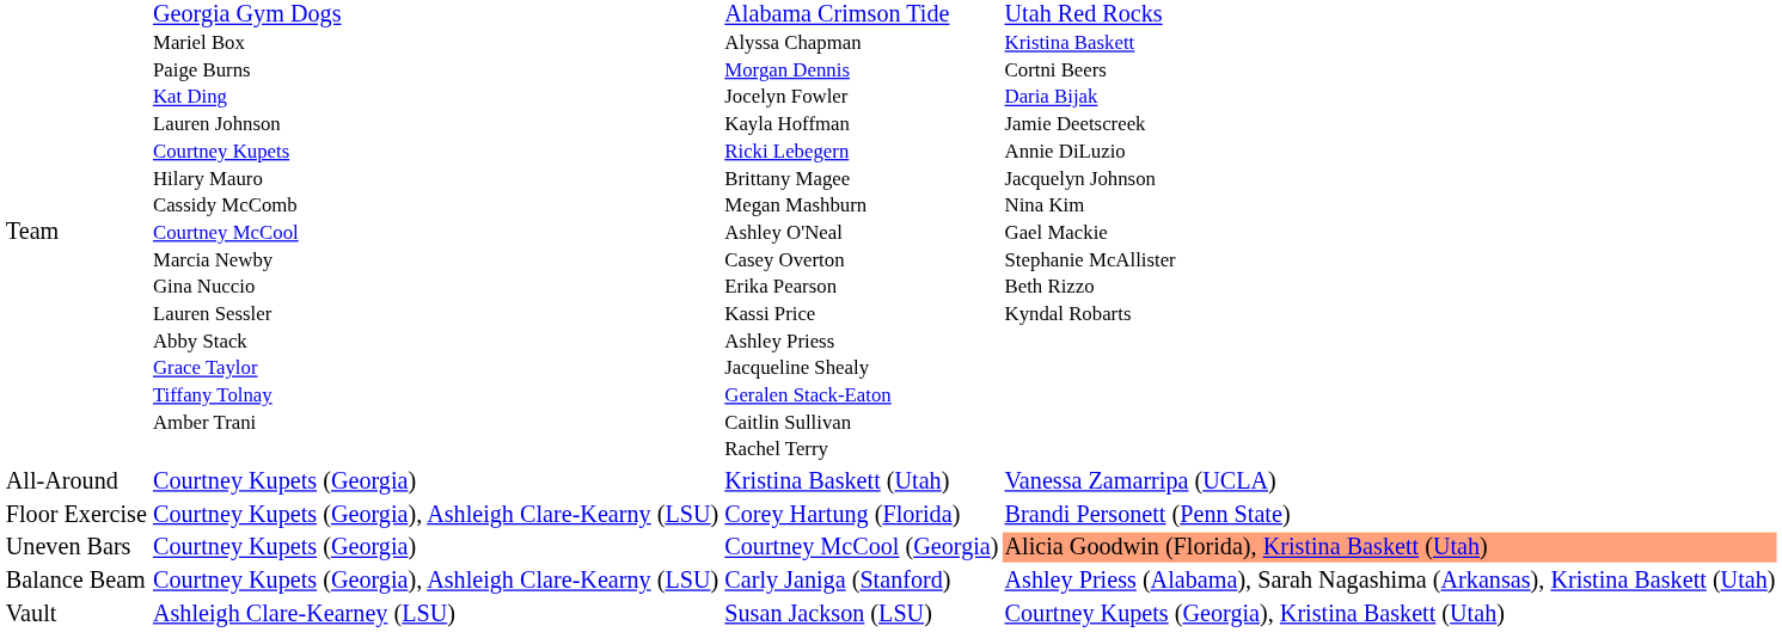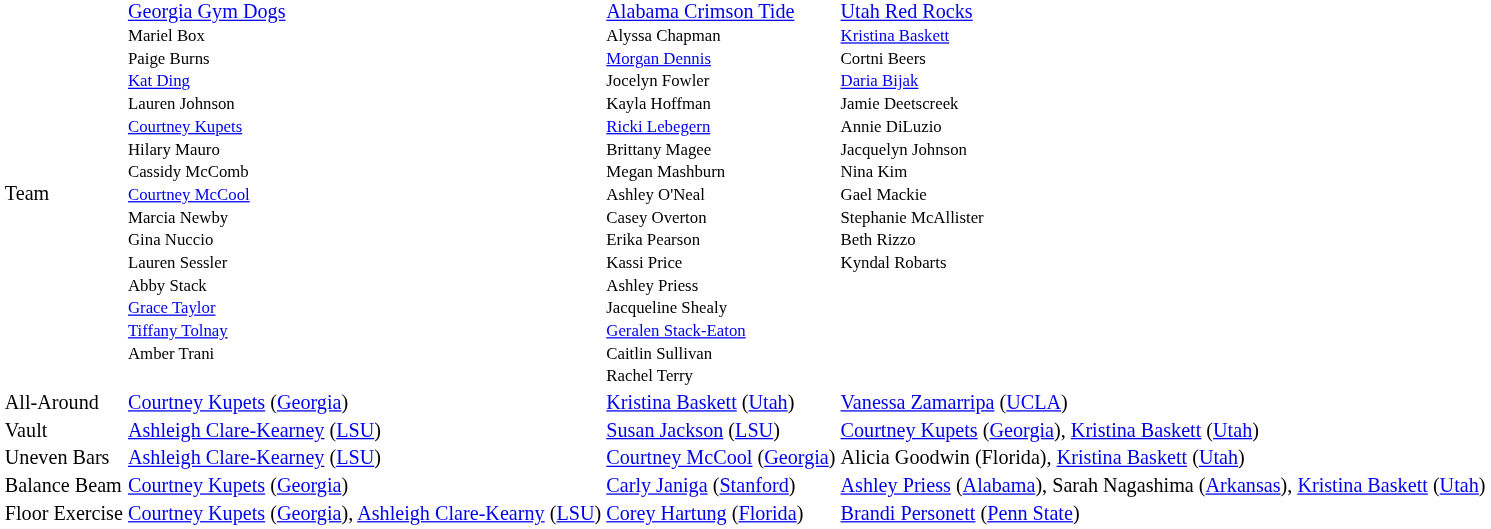 <table>
 <tr>
 <td>Team<br></td>
 <td><a href='#'>Georgia Gym Dogs</a><br><small>Mariel Box<br>Paige Burns<br><a href='#'>Kat Ding</a><br>Lauren Johnson<br><a href='#'>Courtney Kupets</a><br>Hilary Mauro<br>Cassidy McComb<br><a href='#'>Courtney McCool</a><br>Marcia Newby<br>Gina Nuccio<br>Lauren Sessler<br>Abby Stack<br><a href='#'>Grace Taylor</a><br><a href='#'>Tiffany Tolnay</a><br>Amber Trani<br><br></small></td>
 <td><a href='#'>Alabama Crimson Tide</a><br><small>Alyssa Chapman<br><a href='#'>Morgan Dennis</a><br>Jocelyn Fowler<br>Kayla Hoffman<br><a href='#'>Ricki Lebegern</a><br>Brittany Magee<br>Megan Mashburn<br>Ashley O'Neal<br>Casey Overton<br>Erika Pearson<br>Kassi Price<br>Ashley Priess<br>Jacqueline Shealy<br><a href='#'>Geralen Stack-Eaton</a><br>Caitlin Sullivan<br>Rachel Terry</small></td>
 <td><a href='#'>Utah Red Rocks</a><br><small><a href='#'>Kristina Baskett</a><br>Cortni Beers<br><a href='#'>Daria Bijak</a><br>Jamie Deetscreek<br>Annie DiLuzio<br>Jacquelyn Johnson<br>Nina Kim<br>Gael Mackie<br>Stephanie McAllister<br>Beth Rizzo<br>Kyndal Robarts<br><br><br><br><br><br></small></td>
 </tr>
 <tr>
 <td>All-Around<br></td>
 <td><a href='#'>Courtney Kupets</a> (<a href='#'>Georgia</a>)</td>
 <td><a href='#'>Kristina Baskett</a> (<a href='#'>Utah</a>)</td>
 <td><a href='#'>Vanessa Zamarripa</a> (<a href='#'>UCLA</a>)</td>
 </tr>
 <tr>
+<td>Vault<br></td>
+<td><a href='#'>Ashleigh Clare-Kearney</a> (<a href='#'>LSU</a>)</td>
+<td><a href='#'>Susan Jackson</a> (<a href='#'>LSU</a>)</td>
+<td><a href='#'>Courtney Kupets</a> (<a href='#'>Georgia</a>), <a href='#'>Kristina Baskett</a> (<a href='#'>Utah</a>)</td>
+</tr>
+<tr>
+<td>Uneven Bars<br></td>
+<td><a href='#'>Ashleigh Clare-Kearney</a> (<a href='#'>LSU</a>)</td>
+<td><a href='#'>Courtney McCool</a> (<a href='#'>Georgia</a>)</td>
+<td>Alicia Goodwin (Florida), <a href='#'>Kristina Baskett</a> (<a href='#'>Utah</a>)</td>
+</tr>
+<tr>
+<td>Balance Beam<br></td>
+<td><a href='#'>Courtney Kupets</a> (<a href='#'>Georgia</a>)</td>
+<td><a href='#'>Carly Janiga</a> (<a href='#'>Stanford</a>)</td>
+<td><a href='#'>Ashley Priess</a> (<a href='#'>Alabama</a>), Sarah Nagashima (<a href='#'>Arkansas</a>), <a href='#'>Kristina Baskett</a> (<a href='#'>Utah</a>)</td>
+</tr>
+<tr>
 <td>Floor Exercise<br></td>
 <td><a href='#'>Courtney Kupets</a> (<a href='#'>Georgia</a>), <a href='#'>Ashleigh Clare-Kearny</a> (<a href='#'>LSU</a>)</td>
 <td><a href='#'>Corey Hartung</a> (<a href='#'>Florida</a>)</td>
 <td><a href='#'>Brandi Personett</a> (<a href='#'>Penn State</a>)</td>
 </tr>
-<tr>
-<td>Uneven Bars<br></td>
-<td><a href='#'>Courtney Kupets</a> (<a href='#'>Georgia</a>)</td>
-<td><a href='#'>Courtney McCool</a> (<a href='#'>Georgia</a>)</td>
-<td style="background: lightsalmon;">Alicia Goodwin (Florida), <a href='#'>Kristina Baskett</a> (<a href='#'>Utah</a>)</td>
-</tr>
-<tr>
-<td>Balance Beam<br></td>
-<td><a href='#'>Courtney Kupets</a> (<a href='#'>Georgia</a>), <a href='#'>Ashleigh Clare-Kearny</a> (<a href='#'>LSU</a>)</td>
-<td><a href='#'>Carly Janiga</a> (<a href='#'>Stanford</a>)</td>
-<td><a href='#'>Ashley Priess</a> (<a href='#'>Alabama</a>), Sarah Nagashima (<a href='#'>Arkansas</a>), <a href='#'>Kristina Baskett</a> (<a href='#'>Utah</a>)</td>
-</tr>
-<tr>
-<td>Vault<br></td>
-<td><a href='#'>Ashleigh Clare-Kearney</a> (<a href='#'>LSU</a>)</td>
-<td><a href='#'>Susan Jackson</a> (<a href='#'>LSU</a>)</td>
-<td><a href='#'>Courtney Kupets</a> (<a href='#'>Georgia</a>), <a href='#'>Kristina Baskett</a> (<a href='#'>Utah</a>)</td>
-</tr>
 </table>
